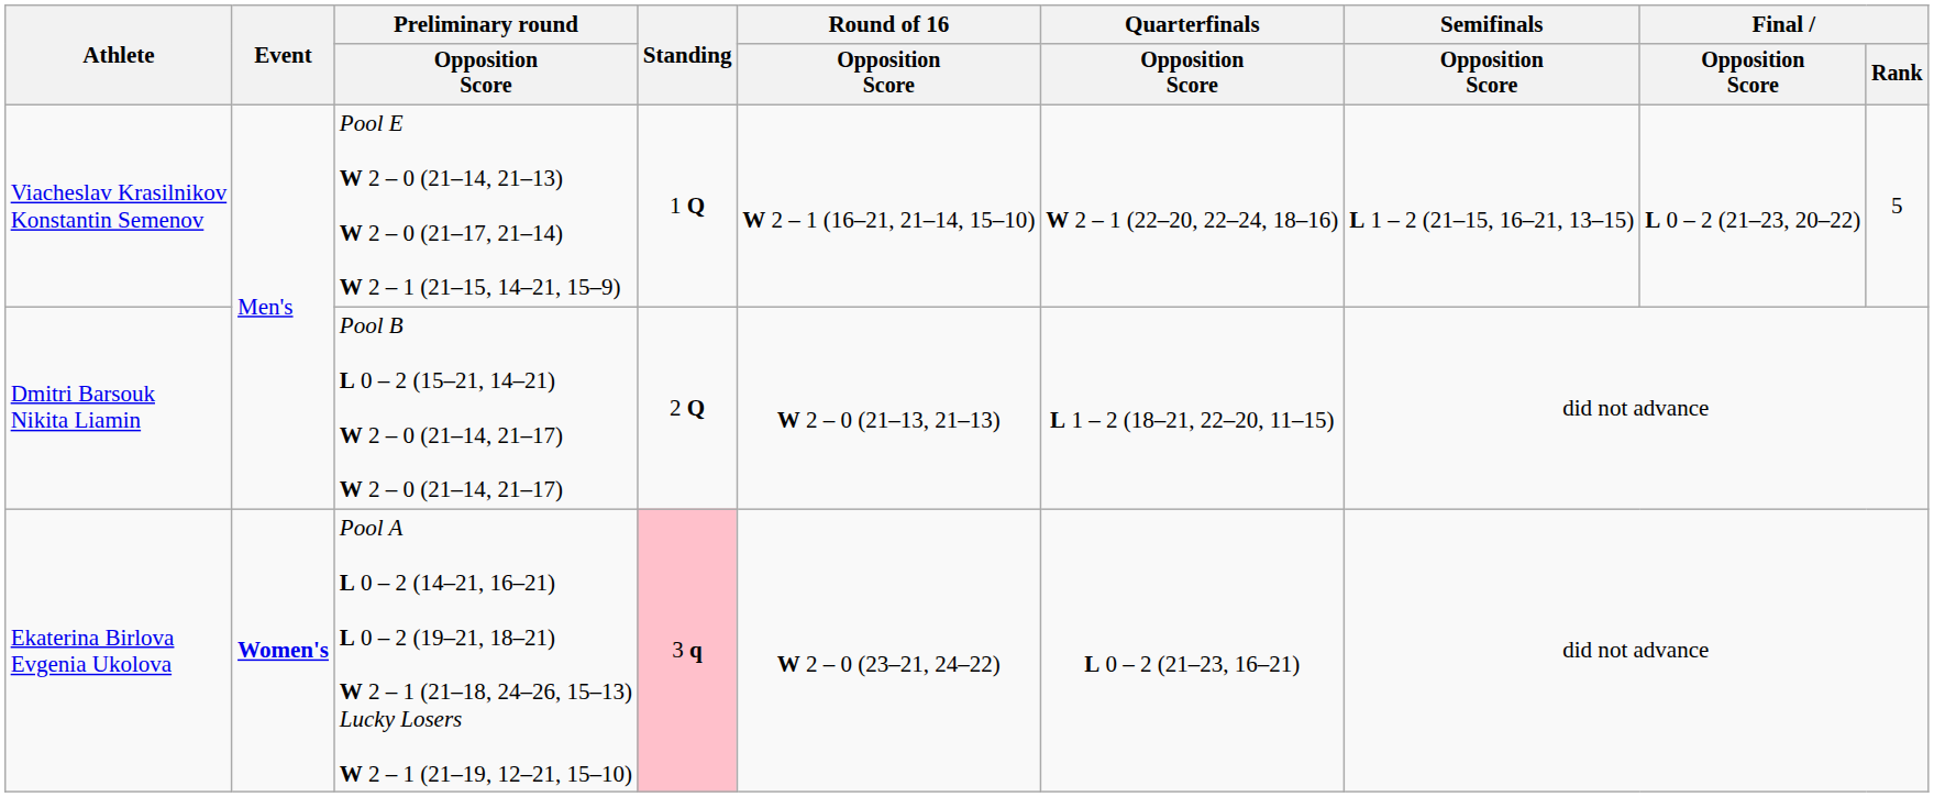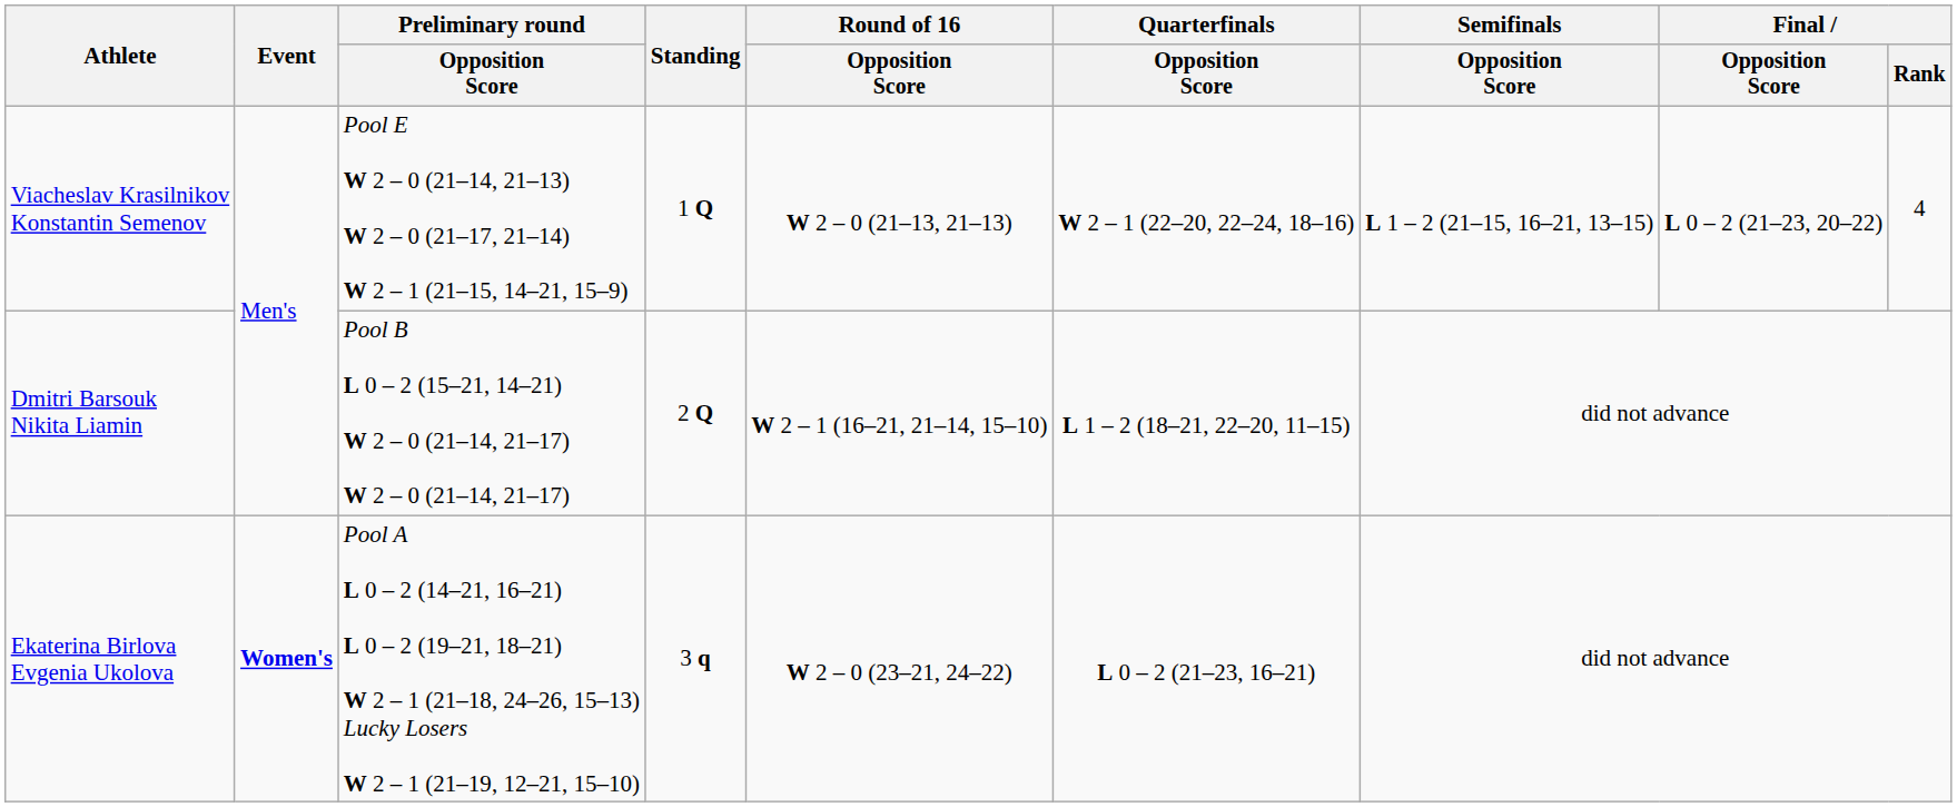 <table class=wikitable style="font-size:90%">
 <tr>
 <th rowspan="2">Athlete</th>
 <th rowspan="2">Event</th>
 <th>Preliminary round</th>
 <th rowspan="2">Standing</th>
 <th>Round of 16</th>
 <th>Quarterfinals</th>
 <th>Semifinals</th>
 <th colspan=2>Final / </th>
 </tr>
 <tr style="font-size:95%">
 <th>Opposition<br>Score</th>
 <th>Opposition<br>Score</th>
 <th>Opposition<br>Score</th>
 <th>Opposition<br>Score</th>
 <th>Opposition<br>Score</th>
 <th>Rank</th>
 </tr>
 <tr align=center>
 <td align=left><a href='#'>Viacheslav Krasilnikov</a><br><a href='#'>Konstantin Semenov</a></td>
 <td align=left rowspan=2><a href='#'>Men's</a></td>
 <td align=left><em>Pool E</em><br><br><strong>W</strong> 2 – 0 (21–14, 21–13)<br><br><strong>W</strong> 2 – 0 (21–17, 21–14)<br><br><strong>W</strong> 2 – 1 (21–15, 14–21, 15–9)</td>
 <td>1 <strong>Q</strong></td>
-<td><br><strong>W</strong> 2 – 1 (16–21, 21–14, 15–10)</td>
+<td><br><strong>W</strong> 2 – 0 (21–13, 21–13)</td>
 <td><br><strong>W</strong> 2 – 1 (22–20, 22–24, 18–16)</td>
 <td><br><strong>L</strong> 1 – 2 (21–15, 16–21, 13–15)</td>
 <td><br><strong>L</strong> 0 – 2 (21–23, 20–22)</td>
-<td>5</td>
+<td>4</td>
 </tr>
 <tr align=center>
 <td align=left><a href='#'>Dmitri Barsouk</a><br><a href='#'>Nikita Liamin</a></td>
 <td align=left><em>Pool B</em><br> <br><strong>L</strong> 0 – 2 (15–21, 14–21)<br><br><strong>W</strong> 2 – 0 (21–14, 21–17)<br><br><strong>W</strong> 2 – 0 (21–14, 21–17)</td>
 <td>2 <strong>Q</strong></td>
-<td><br><strong>W</strong> 2 – 0 (21–13, 21–13)</td>
+<td><br><strong>W</strong> 2 – 1 (16–21, 21–14, 15–10)</td>
 <td><br><strong>L</strong> 1 – 2 (18–21, 22–20, 11–15)</td>
 <td colspan=3>did not advance</td>
 </tr>
 <tr align=center>
 <td align=left><a href='#'>Ekaterina Birlova</a><br><a href='#'>Evgenia Ukolova</a></td>
 <td align=left><strong><a href='#'>Women's</a></strong></td>
 <td align=left><em>Pool A</em><br><br><strong>L</strong> 0 – 2 (14–21, 16–21)<br><br><strong>L</strong> 0 – 2 (19–21, 18–21)<br><br><strong>W</strong> 2 – 1 (21–18, 24–26, 15–13)<br><em>Lucky Losers</em><br><br><strong>W</strong> 2 – 1 (21–19, 12–21, 15–10)</td>
-<td style="background: pink;">3 <strong>q</strong></td>
+<td>3 <strong>q</strong></td>
 <td><br><strong>W</strong> 2 – 0 (23–21, 24–22)</td>
 <td><br><strong>L</strong> 0 – 2 (21–23, 16–21)</td>
 <td colspan=3>did not advance</td>
 </tr>
 </table>
